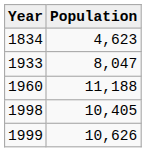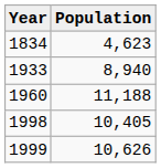 <table class="wikitable">
 <tr>
 <th style="background:#efefef;">Year</th>
 <th style="background:#efefef;">Population</th>
 </tr>
 <tr>
 <td>1834</td>
 <td align="right">4,623</td>
 </tr>
 <tr>
 <td>1933</td>
-<td align="right">8,047</td>
+<td align="right">8,940</td>
 </tr>
 <tr>
 <td>1960</td>
 <td align="right">11,188</td>
 </tr>
 <tr>
 <td>1998</td>
 <td align="right">10,405</td>
 </tr>
 <tr>
 <td>1999</td>
 <td align="right">10,626</td>
 </tr>
 </table>
